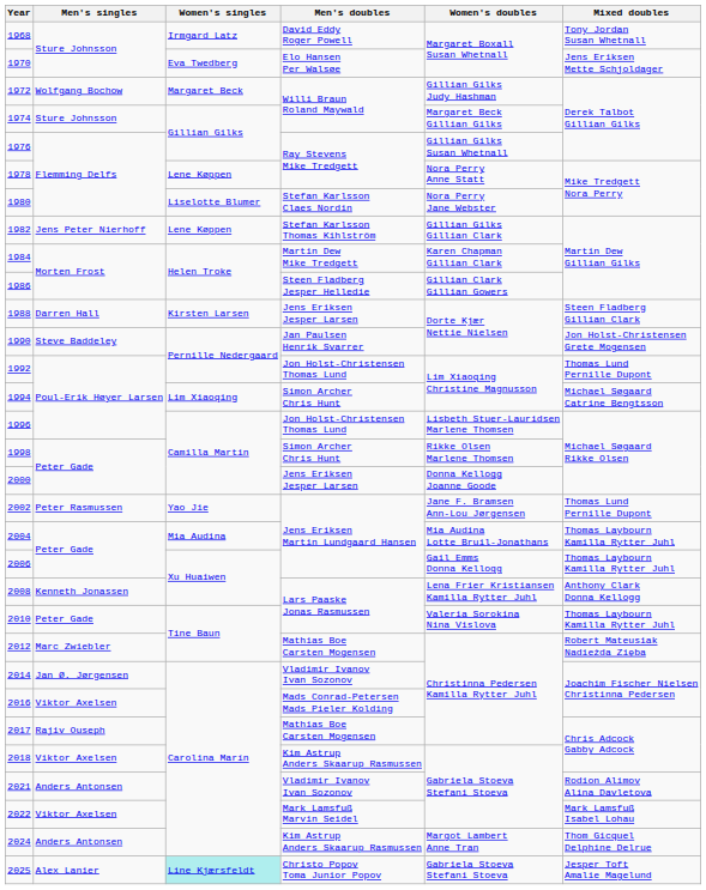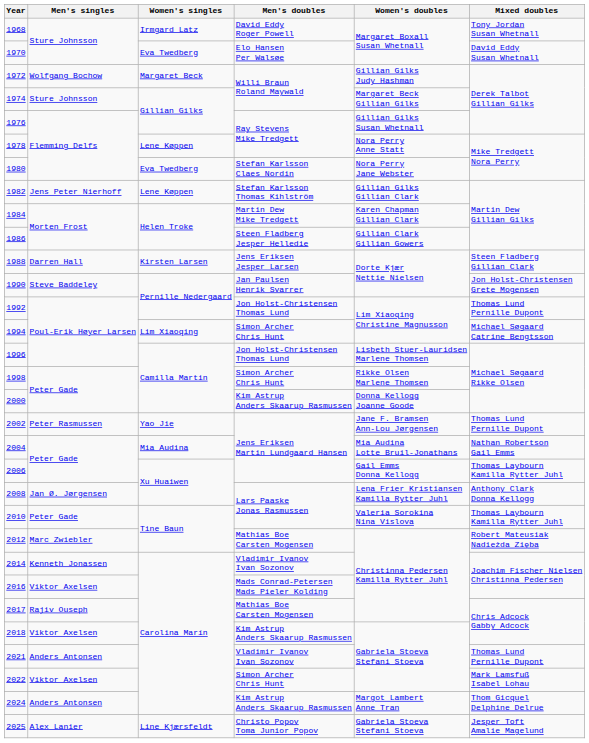 <table class="wikitable sortable" style="font-size:90%">
 <tr>
 <th>Year</th>
 <th>Men's singles</th>
 <th>Women's singles</th>
 <th>Men's doubles</th>
 <th>Women's doubles</th>
 <th>Mixed doubles</th>
 </tr>
 <tr>
 <td><a href='#'>1968</a></td>
 <td rowspan=2> <a href='#'>Sture Johnsson</a></td>
 <td> <a href='#'>Irmgard Latz</a></td>
 <td> <a href='#'>David Eddy</a><br> <a href='#'>Roger Powell</a></td>
 <td rowspan=2> <a href='#'>Margaret Boxall</a><br> <a href='#'>Susan Whetnall</a></td>
 <td> <a href='#'>Tony Jordan</a><br> <a href='#'>Susan Whetnall</a></td>
 </tr>
 <tr>
 <td><a href='#'>1970</a></td>
 <td> <a href='#'>Eva Twedberg</a></td>
 <td> <a href='#'>Elo Hansen</a><br> <a href='#'>Per Walsøe</a></td>
-<td> <a href='#'>Jens Eriksen</a><br> <a href='#'>Mette Schjoldager</a></td>
+<td> <a href='#'>David Eddy</a><br> <a href='#'>Susan Whetnall</a></td>
 </tr>
 <tr>
 <td><a href='#'>1972</a></td>
 <td> <a href='#'>Wolfgang Bochow</a></td>
 <td> <a href='#'>Margaret Beck</a></td>
 <td rowspan=2> <a href='#'>Willi Braun</a><br> <a href='#'>Roland Maywald</a></td>
 <td> <a href='#'>Gillian Gilks</a><br> <a href='#'>Judy Hashman</a></td>
 <td rowspan=3> <a href='#'>Derek Talbot</a><br> <a href='#'>Gillian Gilks</a></td>
 </tr>
 <tr>
 <td><a href='#'>1974</a></td>
 <td> <a href='#'>Sture Johnsson</a></td>
 <td rowspan=2> <a href='#'>Gillian Gilks</a></td>
 <td> <a href='#'>Margaret Beck</a><br> <a href='#'>Gillian Gilks</a></td>
 </tr>
 <tr>
 <td><a href='#'>1976</a></td>
 <td rowspan=3> <a href='#'>Flemming Delfs</a></td>
 <td rowspan=2> <a href='#'>Ray Stevens</a><br> <a href='#'>Mike Tredgett</a></td>
 <td> <a href='#'>Gillian Gilks</a><br> <a href='#'>Susan Whetnall</a></td>
 </tr>
 <tr>
 <td><a href='#'>1978</a></td>
 <td> <a href='#'>Lene Køppen</a></td>
 <td> <a href='#'>Nora Perry</a><br> <a href='#'>Anne Statt</a></td>
 <td rowspan=2> <a href='#'>Mike Tredgett</a><br> <a href='#'>Nora Perry</a></td>
 </tr>
 <tr>
 <td><a href='#'>1980</a></td>
-<td> <a href='#'>Liselotte Blumer</a></td>
+<td> <a href='#'>Eva Twedberg</a></td>
 <td> <a href='#'>Stefan Karlsson</a><br> <a href='#'>Claes Nordin</a></td>
 <td> <a href='#'>Nora Perry</a><br> <a href='#'>Jane Webster</a></td>
 </tr>
 <tr>
 <td><a href='#'>1982</a></td>
 <td> <a href='#'>Jens Peter Nierhoff</a></td>
 <td> <a href='#'>Lene Køppen</a></td>
 <td> <a href='#'>Stefan Karlsson</a><br> <a href='#'>Thomas Kihlström</a></td>
 <td> <a href='#'>Gillian Gilks</a><br> <a href='#'>Gillian Clark</a></td>
 <td rowspan=3> <a href='#'>Martin Dew</a><br> <a href='#'>Gillian Gilks</a></td>
 </tr>
 <tr>
 <td><a href='#'>1984</a></td>
 <td rowspan=2> <a href='#'>Morten Frost</a></td>
 <td rowspan=2> <a href='#'>Helen Troke</a></td>
 <td> <a href='#'>Martin Dew</a><br> <a href='#'>Mike Tredgett</a></td>
 <td> <a href='#'>Karen Chapman</a><br> <a href='#'>Gillian Clark</a></td>
 </tr>
 <tr>
 <td><a href='#'>1986</a></td>
 <td> <a href='#'>Steen Fladberg</a><br> <a href='#'>Jesper Helledie</a></td>
 <td> <a href='#'>Gillian Clark</a><br> <a href='#'>Gillian Gowers</a></td>
 </tr>
 <tr>
 <td><a href='#'>1988</a></td>
 <td> <a href='#'>Darren Hall</a></td>
 <td> <a href='#'>Kirsten Larsen</a></td>
 <td> <a href='#'>Jens Eriksen</a><br> <a href='#'>Jesper Larsen</a></td>
 <td rowspan=2> <a href='#'>Dorte Kjær</a> <br>  <a href='#'>Nettie Nielsen</a></td>
 <td> <a href='#'>Steen Fladberg</a><br> <a href='#'>Gillian Clark</a></td>
 </tr>
 <tr>
 <td><a href='#'>1990</a></td>
 <td> <a href='#'>Steve Baddeley</a></td>
 <td rowspan=2> <a href='#'>Pernille Nedergaard</a></td>
 <td> <a href='#'>Jan Paulsen</a><br> <a href='#'>Henrik Svarrer</a></td>
 <td> <a href='#'>Jon Holst-Christensen</a><br> <a href='#'>Grete Mogensen</a></td>
 </tr>
 <tr>
 <td><a href='#'>1992</a></td>
 <td rowspan=3> <a href='#'>Poul-Erik Høyer Larsen</a></td>
 <td> <a href='#'>Jon Holst-Christensen</a><br> <a href='#'>Thomas Lund</a></td>
 <td rowspan=2> <a href='#'>Lim Xiaoqing</a> <br>  <a href='#'>Christine Magnusson</a></td>
 <td> <a href='#'>Thomas Lund</a><br> <a href='#'>Pernille Dupont</a></td>
 </tr>
 <tr>
 <td><a href='#'>1994</a></td>
 <td> <a href='#'>Lim Xiaoqing</a></td>
 <td> <a href='#'>Simon Archer</a><br> <a href='#'>Chris Hunt</a></td>
 <td> <a href='#'>Michael Søgaard</a><br> <a href='#'>Catrine Bengtsson</a></td>
 </tr>
 <tr>
 <td><a href='#'>1996</a></td>
 <td rowspan=3> <a href='#'>Camilla Martin</a></td>
 <td> <a href='#'>Jon Holst-Christensen</a><br> <a href='#'>Thomas Lund</a></td>
 <td> <a href='#'>Lisbeth Stuer-Lauridsen</a><br> <a href='#'>Marlene Thomsen</a></td>
 <td rowspan=3> <a href='#'>Michael Søgaard</a> <br>  <a href='#'>Rikke Olsen</a></td>
 </tr>
 <tr>
 <td><a href='#'>1998</a></td>
 <td rowspan=2> <a href='#'>Peter Gade</a></td>
 <td> <a href='#'>Simon Archer</a><br> <a href='#'>Chris Hunt</a></td>
 <td> <a href='#'>Rikke Olsen</a><br> <a href='#'>Marlene Thomsen</a></td>
 </tr>
 <tr>
 <td><a href='#'>2000</a></td>
-<td> <a href='#'>Jens Eriksen</a><br> <a href='#'>Jesper Larsen</a></td>
+<td> <a href='#'>Kim Astrup</a><br> <a href='#'>Anders Skaarup Rasmussen</a></td>
 <td> <a href='#'>Donna Kellogg</a><br> <a href='#'>Joanne Goode</a></td>
 </tr>
 <tr>
 <td><a href='#'>2002</a></td>
 <td> <a href='#'>Peter Rasmussen</a></td>
 <td> <a href='#'>Yao Jie</a></td>
 <td rowspan=3> <a href='#'>Jens Eriksen</a><br> <a href='#'>Martin Lundgaard Hansen</a></td>
 <td> <a href='#'>Jane F. Bramsen</a><br> <a href='#'>Ann-Lou Jørgensen</a></td>
 <td> <a href='#'>Thomas Lund</a><br> <a href='#'>Pernille Dupont</a></td>
 </tr>
 <tr>
 <td><a href='#'>2004</a></td>
 <td rowspan=2> <a href='#'>Peter Gade</a></td>
 <td> <a href='#'>Mia Audina</a></td>
 <td> <a href='#'>Mia Audina</a><br> <a href='#'>Lotte Bruil-Jonathans</a></td>
-<td> <a href='#'>Thomas Laybourn</a><br> <a href='#'>Kamilla Rytter Juhl</a></td>
+<td> <a href='#'>Nathan Robertson</a><br> <a href='#'>Gail Emms</a></td>
 </tr>
 <tr>
 <td><a href='#'>2006</a></td>
 <td rowspan=2> <a href='#'>Xu Huaiwen</a></td>
 <td> <a href='#'>Gail Emms</a><br> <a href='#'>Donna Kellogg</a></td>
 <td> <a href='#'>Thomas Laybourn</a><br> <a href='#'>Kamilla Rytter Juhl</a></td>
 </tr>
 <tr>
 <td><a href='#'>2008</a></td>
-<td> <a href='#'>Kenneth Jonassen</a></td>
+<td> <a href='#'>Jan Ø. Jørgensen</a></td>
 <td rowspan=2> <a href='#'>Lars Paaske</a><br> <a href='#'>Jonas Rasmussen</a></td>
 <td> <a href='#'>Lena Frier Kristiansen</a><br> <a href='#'>Kamilla Rytter Juhl</a></td>
 <td> <a href='#'>Anthony Clark</a><br> <a href='#'>Donna Kellogg</a></td>
 </tr>
 <tr>
 <td><a href='#'>2010</a></td>
 <td> <a href='#'>Peter Gade</a></td>
 <td rowspan=2> <a href='#'>Tine Baun</a></td>
 <td> <a href='#'>Valeria Sorokina</a><br> <a href='#'>Nina Vislova</a></td>
 <td> <a href='#'>Thomas Laybourn</a><br> <a href='#'>Kamilla Rytter Juhl</a></td>
 </tr>
 <tr>
 <td><a href='#'>2012</a></td>
 <td> <a href='#'>Marc Zwiebler</a></td>
 <td> <a href='#'>Mathias Boe</a><br> <a href='#'>Carsten Mogensen</a></td>
 <td rowspan=4> <a href='#'>Christinna Pedersen</a><br> <a href='#'>Kamilla Rytter Juhl</a></td>
 <td> <a href='#'>Robert Mateusiak</a><br> <a href='#'>Nadieżda Zięba</a></td>
 </tr>
 <tr>
 <td><a href='#'>2014</a></td>
-<td> <a href='#'>Jan Ø. Jørgensen</a></td>
+<td> <a href='#'>Kenneth Jonassen</a></td>
 <td rowspan=7> <a href='#'>Carolina Marín</a></td>
 <td> <a href='#'>Vladimir Ivanov</a><br> <a href='#'>Ivan Sozonov</a></td>
 <td rowspan=2> <a href='#'>Joachim Fischer Nielsen</a><br> <a href='#'>Christinna Pedersen</a></td>
 </tr>
 <tr>
 <td><a href='#'>2016</a></td>
 <td> <a href='#'>Viktor Axelsen</a></td>
 <td> <a href='#'>Mads Conrad-Petersen</a><br> <a href='#'>Mads Pieler Kolding</a></td>
 </tr>
 <tr>
 <td><a href='#'>2017</a></td>
 <td> <a href='#'>Rajiv Ouseph</a></td>
 <td> <a href='#'>Mathias Boe</a><br> <a href='#'>Carsten Mogensen</a></td>
 <td rowspan=2> <a href='#'>Chris Adcock</a><br> <a href='#'>Gabby Adcock</a></td>
 </tr>
 <tr>
 <td><a href='#'>2018</a></td>
 <td> <a href='#'>Viktor Axelsen</a></td>
 <td> <a href='#'>Kim Astrup</a><br> <a href='#'>Anders Skaarup Rasmussen</a></td>
 <td rowspan=3> <a href='#'>Gabriela Stoeva</a><br> <a href='#'>Stefani Stoeva</a></td>
 </tr>
 <tr>
 <td><a href='#'>2021</a></td>
 <td> <a href='#'>Anders Antonsen</a></td>
 <td> <a href='#'>Vladimir Ivanov</a><br> <a href='#'>Ivan Sozonov</a></td>
-<td> <a href='#'>Rodion Alimov</a><br> <a href='#'>Alina Davletova</a></td>
+<td> <a href='#'>Thomas Lund</a><br> <a href='#'>Pernille Dupont</a></td>
 </tr>
 <tr>
 <td><a href='#'>2022</a></td>
 <td> <a href='#'>Viktor Axelsen</a></td>
-<td> <a href='#'>Mark Lamsfuß</a><br> <a href='#'>Marvin Seidel</a></td>
+<td> <a href='#'>Simon Archer</a><br> <a href='#'>Chris Hunt</a></td>
 <td> <a href='#'>Mark Lamsfuß</a><br> <a href='#'>Isabel Lohau</a></td>
 </tr>
 <tr>
 <td><a href='#'>2024</a></td>
 <td> <a href='#'>Anders Antonsen</a></td>
 <td> <a href='#'>Kim Astrup</a><br> <a href='#'>Anders Skaarup Rasmussen</a></td>
 <td> <a href='#'>Margot Lambert</a><br> <a href='#'>Anne Tran</a></td>
 <td> <a href='#'>Thom Gicquel</a><br> <a href='#'>Delphine Delrue</a></td>
 </tr>
 <tr>
 <td><a href='#'>2025</a></td>
 <td> <a href='#'>Alex Lanier</a></td>
-<td style="background: paleturquoise;"> <a href='#'>Line Kjærsfeldt</a></td>
+<td> <a href='#'>Line Kjærsfeldt</a></td>
 <td> <a href='#'>Christo Popov</a><br> <a href='#'>Toma Junior Popov</a></td>
 <td> <a href='#'>Gabriela Stoeva</a><br> <a href='#'>Stefani Stoeva</a></td>
 <td> <a href='#'>Jesper Toft</a><br> <a href='#'>Amalie Magelund</a></td>
 </tr>
 </table>
